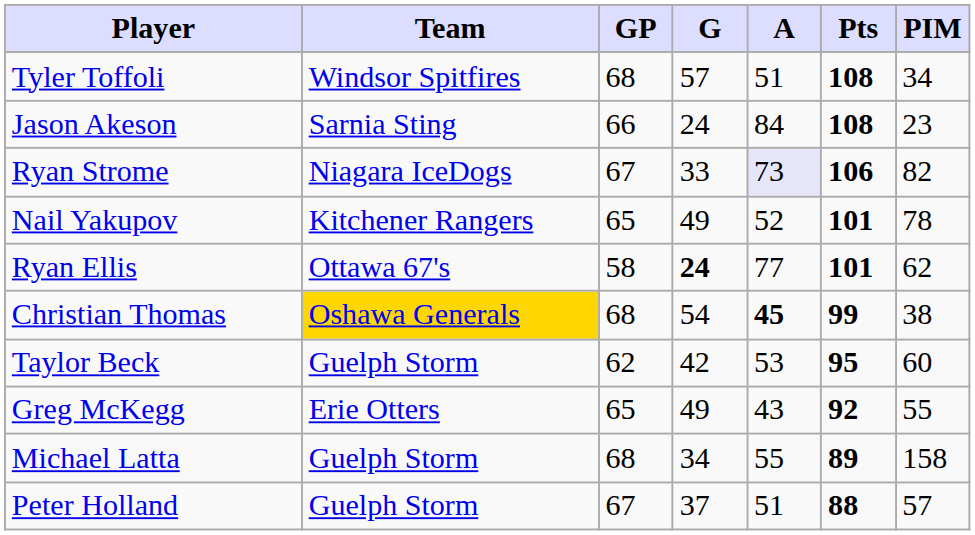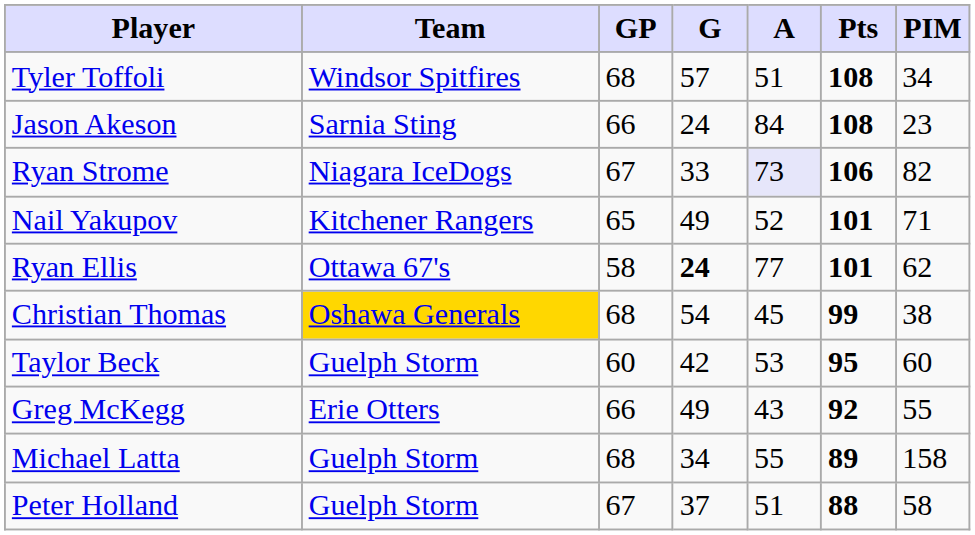 <table class="wikitable">
 <tr>
 <th style="background:#ddf; width:30%;">Player</th>
 <th style="background:#ddf; width:30%;">Team</th>
 <th style="background:#ddf; width:7.5%;">GP</th>
 <th style="background:#ddf; width:7.5%;">G</th>
 <th style="background:#ddf; width:7.5%;">A</th>
 <th style="background:#ddf; width:7.5%;">Pts</th>
 <th style="background:#ddf; width:7.5%;">PIM</th>
 </tr>
 <tr>
 <td><a href='#'>Tyler Toffoli</a></td>
 <td><a href='#'>Windsor Spitfires</a></td>
 <td>68</td>
 <td>57</td>
 <td>51</td>
 <td><strong>108</strong></td>
 <td>34</td>
 </tr>
 <tr>
 <td><a href='#'>Jason Akeson</a></td>
 <td><a href='#'>Sarnia Sting</a></td>
 <td>66</td>
 <td>24</td>
 <td>84</td>
 <td><strong>108</strong></td>
 <td>23</td>
 </tr>
 <tr>
 <td><a href='#'>Ryan Strome</a></td>
 <td><a href='#'>Niagara IceDogs</a></td>
 <td>67</td>
 <td>33</td>
 <td style="background: lavender;">73</td>
 <td><strong>106</strong></td>
 <td>82</td>
 </tr>
 <tr>
 <td><a href='#'>Nail Yakupov</a></td>
 <td><a href='#'>Kitchener Rangers</a></td>
 <td>65</td>
 <td>49</td>
 <td>52</td>
 <td><strong>101</strong></td>
-<td>78</td>
+<td>71</td>
 </tr>
 <tr>
 <td><a href='#'>Ryan Ellis</a></td>
 <td><a href='#'>Ottawa 67's</a></td>
 <td>58</td>
 <td><strong>24</strong></td>
 <td>77</td>
 <td><strong>101</strong></td>
 <td>62</td>
 </tr>
 <tr>
 <td><a href='#'>Christian Thomas</a></td>
 <td style="background: gold;"><a href='#'>Oshawa Generals</a></td>
 <td>68</td>
 <td>54</td>
-<td><strong>45</strong></td>
+<td>45</td>
 <td><strong>99</strong></td>
 <td>38</td>
 </tr>
 <tr>
 <td><a href='#'>Taylor Beck</a></td>
 <td><a href='#'>Guelph Storm</a></td>
-<td>62</td>
+<td>60</td>
 <td>42</td>
 <td>53</td>
 <td><strong>95</strong></td>
 <td>60</td>
 </tr>
 <tr>
 <td><a href='#'>Greg McKegg</a></td>
 <td><a href='#'>Erie Otters</a></td>
-<td>65</td>
+<td>66</td>
 <td>49</td>
 <td>43</td>
 <td><strong>92</strong></td>
 <td>55</td>
 </tr>
 <tr>
 <td><a href='#'>Michael Latta</a></td>
 <td><a href='#'>Guelph Storm</a></td>
 <td>68</td>
 <td>34</td>
 <td>55</td>
 <td><strong>89</strong></td>
 <td>158</td>
 </tr>
 <tr>
 <td><a href='#'>Peter Holland</a></td>
 <td><a href='#'>Guelph Storm</a></td>
 <td>67</td>
 <td>37</td>
 <td>51</td>
 <td><strong>88</strong></td>
-<td>57</td>
+<td>58</td>
 </tr>
 </table>
